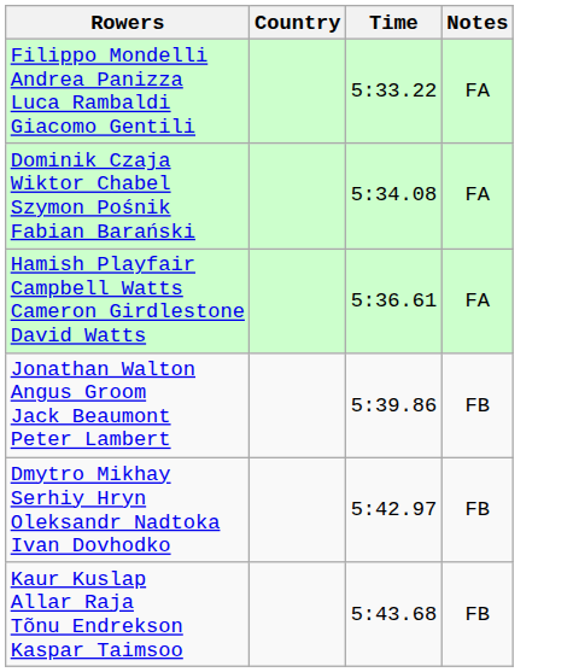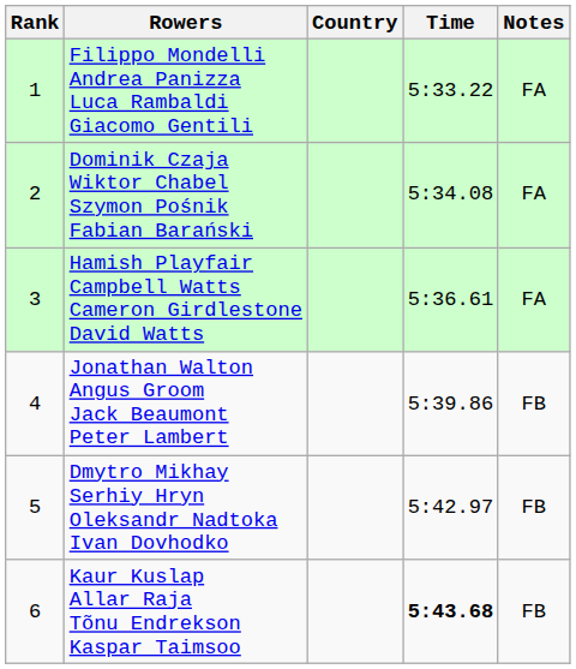 <table class="wikitable" style="text-align:center">
 <tr>
+<th>Rank</th>
 <th>Rowers</th>
 <th>Country</th>
 <th>Time</th>
 <th>Notes</th>
 </tr>
 <tr bgcolor=ccffcc>
+<td>1</td>
 <td align="left"><a href='#'>Filippo Mondelli</a><br><a href='#'>Andrea Panizza</a><br><a href='#'>Luca Rambaldi</a><br><a href='#'>Giacomo Gentili</a></td>
 <td align="left"></td>
 <td>5:33.22</td>
 <td>FA</td>
 </tr>
 <tr bgcolor=ccffcc>
+<td>2</td>
 <td align="left"><a href='#'>Dominik Czaja</a><br><a href='#'>Wiktor Chabel</a><br><a href='#'>Szymon Pośnik</a><br><a href='#'>Fabian Barański</a></td>
 <td align="left"></td>
 <td>5:34.08</td>
 <td>FA</td>
 </tr>
 <tr bgcolor=ccffcc>
+<td>3</td>
 <td align="left"><a href='#'>Hamish Playfair</a><br><a href='#'>Campbell Watts</a><br><a href='#'>Cameron Girdlestone</a><br><a href='#'>David Watts</a></td>
 <td align="left"></td>
 <td>5:36.61</td>
 <td>FA</td>
 </tr>
 <tr>
+<td>4</td>
 <td align="left"><a href='#'>Jonathan Walton</a><br><a href='#'>Angus Groom</a><br><a href='#'>Jack Beaumont</a><br><a href='#'>Peter Lambert</a></td>
 <td align="left"></td>
 <td>5:39.86</td>
 <td>FB</td>
 </tr>
 <tr>
+<td>5</td>
 <td align="left"><a href='#'>Dmytro Mikhay</a><br><a href='#'>Serhiy Hryn</a><br><a href='#'>Oleksandr Nadtoka</a><br><a href='#'>Ivan Dovhodko</a></td>
 <td align="left"></td>
 <td>5:42.97</td>
 <td>FB</td>
 </tr>
 <tr>
+<td>6</td>
 <td align="left"><a href='#'>Kaur Kuslap</a><br><a href='#'>Allar Raja</a><br><a href='#'>Tõnu Endrekson</a><br><a href='#'>Kaspar Taimsoo</a></td>
 <td align="left"></td>
-<td>5:43.68</td>
+<td><strong>5:43.68</strong></td>
 <td>FB</td>
 </tr>
 </table>
